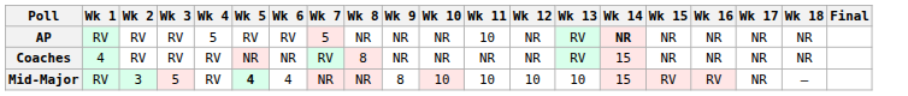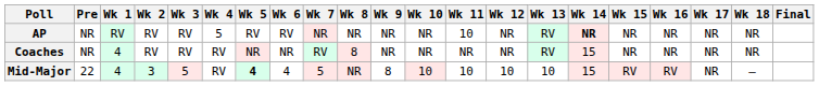 <table class="wikitable" style="white-space:nowrap;">
 <tr>
 <th>Poll</th>
+<th>Pre</th>
 <th>Wk 1</th>
 <th>Wk 2</th>
 <th>Wk 3</th>
 <th>Wk 4</th>
 <th>Wk 5</th>
 <th>Wk 6</th>
 <th>Wk 7</th>
 <th>Wk 8</th>
 <th>Wk 9</th>
 <th>Wk 10</th>
 <th>Wk 11</th>
 <th>Wk 12</th>
 <th>Wk 13</th>
 <th>Wk 14</th>
 <th>Wk 15</th>
 <th>Wk 16</th>
 <th>Wk 17</th>
 <th>Wk 18</th>
 <th>Final</th>
 </tr>
 <tr style="text-align:center;">
 <th>AP</th>
+<td style="background:#FFF;">NR</td>
 <td style="background:#d8ffeb;">RV</td>
 <td style="background:#FFF;">RV</td>
 <td style="background:#FFF;">RV</td>
 <td style="background:#FFF;">5</td>
 <td style="background:#FFF;">RV</td>
 <td style="background:#FFF;">RV</td>
-<td style="background:#ffe6e6;">5</td>
+<td style="background:#ffe6e6;">NR</td>
 <td style="background:#FFF;">NR</td>
 <td style="background:#FFF;">NR</td>
 <td style="background:#FFF;">NR</td>
 <td style="background:#FFF;">10</td>
 <td style="background:#FFF;">NR</td>
 <td style="background:#d8ffeb;">RV</td>
 <td style="background:#ffe6e6;"><strong>NR</strong></td>
 <td style="background:#FFF;">NR</td>
 <td style="background:#FFF;">NR</td>
 <td style="background:#FFF;">NR</td>
 <td style="background:#FFF;">NR</td>
 <td style="background:#FFF;"></td>
 </tr>
 <tr style="text-align:center;">
 <th>Coaches</th>
+<td style="background:#FFF;">NR</td>
 <td style="background:#d8ffeb;">4</td>
 <td style="background:#FFF;">RV</td>
 <td style="background:#FFF;">RV</td>
 <td style="background:#FFF;">RV</td>
 <td style="background:#ffe6e6;">NR</td>
 <td style="background:#FFF;">NR</td>
 <td style="background:#d8ffeb;">RV</td>
 <td style="background:#ffe6e6;">8</td>
 <td style="background:#FFF;">NR</td>
 <td style="background:#FFF;">NR</td>
 <td style="background:#FFF;">NR</td>
 <td style="background:#FFF;">NR</td>
 <td style="background:#d8ffeb;">RV</td>
 <td style="background:#ffe6e6;">15</td>
 <td style="background:#FFF;">NR</td>
 <td style="background:#FFF;">NR</td>
 <td style="background:#FFF;">NR</td>
 <td style="background:#FFF;">NR</td>
 <td style="background:#FFF;"></td>
 </tr>
 <tr style="text-align:center;">
 <th>Mid-Major</th>
-<td style="background:#d8ffeb;">RV</td>
+<td style="background:#FFF;">22</td>
+<td style="background:#d8ffeb;">4</td>
 <td style="background:#d8ffeb;">3</td>
 <td style="background:#ffe6e6;">5</td>
 <td style="background:#FFF;">RV</td>
 <td style="background:#d8ffeb;"><strong>4</strong></td>
 <td style="background:#FFF;">4</td>
-<td style="background:#ffe6e6;">NR</td>
+<td style="background:#ffe6e6;">5</td>
 <td style="background:#ffe6e6;">NR</td>
 <td style="background:#FFF;">8</td>
 <td style="background:#ffe6e6;">10</td>
 <td style="background:#FFF;">10</td>
 <td style="background:#FFF;">10</td>
 <td style="background:#FFF;">10</td>
 <td style="background:#ffe6e6;">15</td>
 <td style="background:#ffe6e6;">RV</td>
 <td style="background:#ffe6e6;">RV</td>
 <td style="background:#FFF;">NR</td>
 <td style="background:#FFF;">–</td>
 <td style="background:#FFF;"></td>
 </tr>
 </table>
